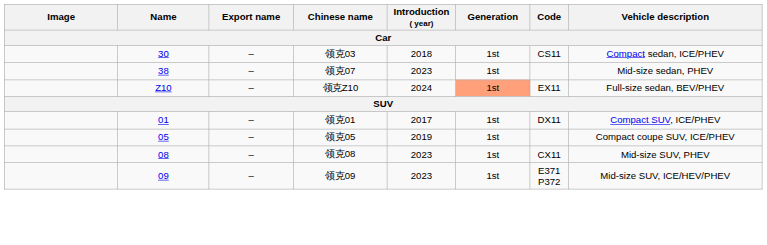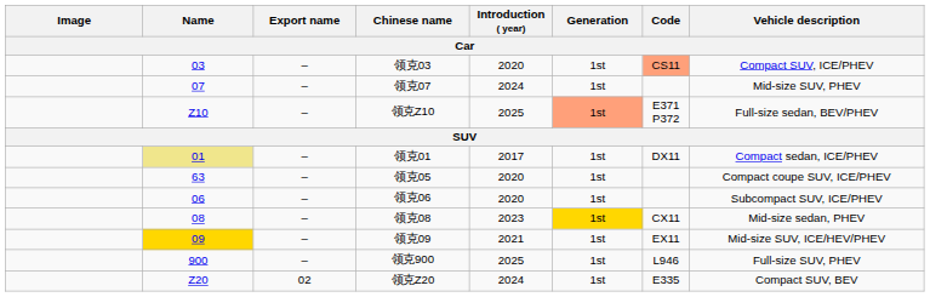 <table class="wikitable" style="text-align: center; width: 100%">
 <tr>
 <th class="unsortable" width="15%">Image</th>
 <th class="unsortable" width="12%">Name</th>
 <th>Export name</th>
 <th>Chinese name</th>
 <th width="9%">Introduction<br><small>( year)</small></th>
 <th>Generation</th>
 <th class="unsortable">Code</th>
 <th class="unsortable">Vehicle description</th>
 </tr>
 <tr>
 <th colspan="8">Car</th>
 </tr>
 <tr>
 <td></td>
-<td><a href='#'>30</a></td>
+<td><a href='#'>03</a></td>
 <td>–</td>
 <td>领克03</td>
-<td>2018</td>
+<td>2020</td>
 <td>1st</td>
-<td>CS11</td>
-<td><a href='#'>Compact</a> sedan, ICE/PHEV</td>
+<td style="background: lightsalmon;">CS11</td>
+<td><a href='#'>Compact SUV</a>, ICE/PHEV</td>
 </tr>
 <tr>
 <td></td>
-<td><a href='#'>38</a></td>
+<td><a href='#'>07</a></td>
 <td>–</td>
 <td>领克07</td>
-<td>2023</td>
+<td>2024</td>
 <td>1st</td>
 <td></td>
-<td>Mid-size sedan, PHEV</td>
+<td>Mid-size SUV, PHEV</td>
 </tr>
 <tr>
 <td></td>
 <td><a href='#'>Z10</a></td>
 <td>–</td>
 <td>领克Z10</td>
-<td>2024</td>
+<td>2025</td>
 <td style="background: lightsalmon;">1st</td>
-<td>EX11</td>
+<td>E371<br>P372</td>
 <td>Full-size sedan, BEV/PHEV</td>
 </tr>
 <tr>
 <th colspan="8">SUV</th>
 </tr>
 <tr>
 <td></td>
-<td><a href='#'>01</a></td>
+<td style="background: khaki;"><a href='#'>01</a></td>
 <td>–</td>
 <td>领克01</td>
 <td>2017</td>
 <td>1st</td>
 <td>DX11</td>
-<td><a href='#'>Compact SUV</a>, ICE/PHEV</td>
+<td><a href='#'>Compact</a> sedan, ICE/PHEV</td>
 </tr>
 <tr>
 <td></td>
-<td><a href='#'>05</a></td>
+<td><a href='#'>63</a></td>
 <td>–</td>
 <td>领克05</td>
-<td>2019</td>
+<td>2020</td>
 <td>1st</td>
 <td></td>
 <td>Compact coupe SUV, ICE/PHEV</td>
+</tr>
+<tr>
+<td></td>
+<td><a href='#'>06</a></td>
+<td>–</td>
+<td>领克06</td>
+<td>2020</td>
+<td>1st</td>
+<td></td>
+<td>Subcompact SUV, ICE/PHEV</td>
 </tr>
 <tr>
 <td></td>
 <td><a href='#'>08</a></td>
 <td>–</td>
 <td>领克08</td>
 <td>2023</td>
-<td>1st</td>
+<td style="background: gold;">1st</td>
 <td>CX11</td>
-<td>Mid-size SUV, PHEV</td>
+<td>Mid-size sedan, PHEV</td>
 </tr>
 <tr>
 <td></td>
-<td><a href='#'>09</a></td>
+<td style="background: gold;"><a href='#'>09</a></td>
 <td>–</td>
 <td>领克09</td>
-<td>2023</td>
+<td>2021</td>
 <td>1st</td>
-<td>E371<br>P372</td>
+<td>EX11</td>
 <td>Mid-size SUV, ICE/HEV/PHEV</td>
 </tr>
+<tr>
+<td></td>
+<td><a href='#'>900</a></td>
+<td>–</td>
+<td>领克900</td>
+<td>2025</td>
+<td>1st</td>
+<td>L946</td>
+<td>Full-size SUV, PHEV</td>
+</tr>
+<tr>
+<td></td>
+<td><a href='#'>Z20</a></td>
+<td>02</td>
+<td>领克Z20</td>
+<td>2024</td>
+<td>1st</td>
+<td>E335</td>
+<td>Compact SUV, BEV</td>
+</tr>
 </table>
